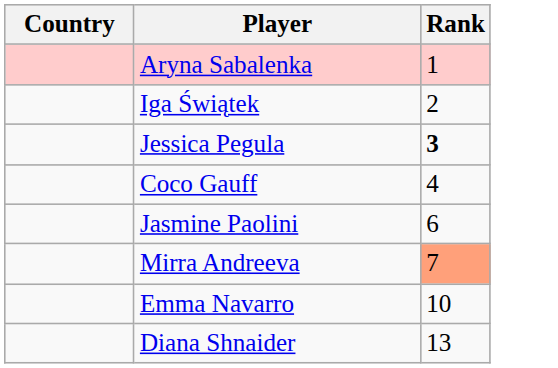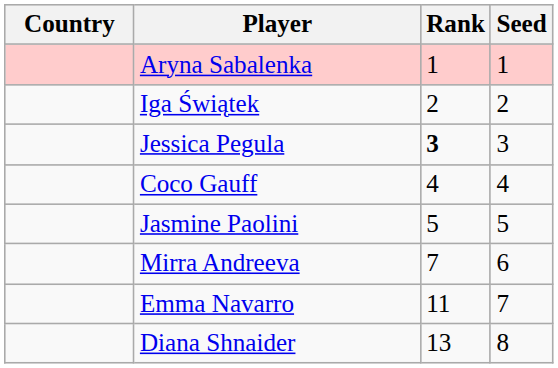 <table class=wikitable>
 <tr>
 <th width="75">Country</th>
 <th width="175">Player</th>
 <th>Rank</th>
+<th>Seed</th>
 </tr>
 <tr style="background:#fcc;">
 <td></td>
 <td><a href='#'>Aryna Sabalenka</a></td>
+<td>1</td>
 <td>1</td>
 </tr>
 <tr>
 <td></td>
 <td><a href='#'>Iga Świątek</a></td>
 <td>2</td>
+<td>2</td>
 </tr>
 <tr>
 <td></td>
 <td><a href='#'>Jessica Pegula</a></td>
 <td><strong>3</strong></td>
+<td>3</td>
 </tr>
 <tr>
 <td></td>
 <td><a href='#'>Coco Gauff</a></td>
 <td>4</td>
+<td>4</td>
 </tr>
 <tr>
 <td></td>
 <td><a href='#'>Jasmine Paolini</a></td>
+<td>5</td>
+<td>5</td>
+</tr>
+<tr>
+<td></td>
+<td><a href='#'>Mirra Andreeva</a></td>
+<td>7</td>
 <td>6</td>
 </tr>
 <tr>
 <td></td>
-<td><a href='#'>Mirra Andreeva</a></td>
-<td style="background: lightsalmon;">7</td>
-</tr>
-<tr>
-<td></td>
 <td><a href='#'>Emma Navarro</a></td>
-<td>10</td>
+<td>11</td>
+<td>7</td>
 </tr>
 <tr>
 <td></td>
 <td><a href='#'>Diana Shnaider</a></td>
 <td>13</td>
+<td>8</td>
 </tr>
 </table>
